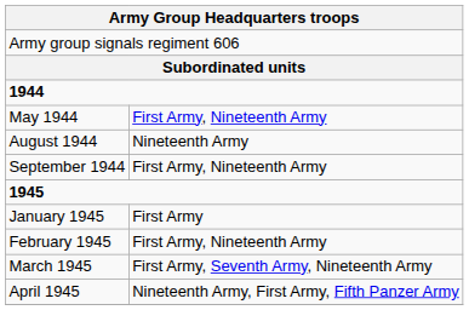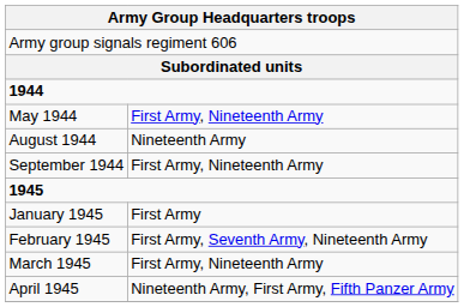 <table class="wikitable">
 <tr>
 <th colspan=2>Army Group Headquarters troops</th>
 </tr>
 <tr>
 <td colspan=2>Army group signals regiment 606</td>
 </tr>
 <tr>
 <th colspan=2>Subordinated units</th>
 </tr>
 <tr>
 <td colspan=2><strong>1944</strong></td>
 </tr>
 <tr>
 <td>May 1944</td>
 <td><a href='#'>First Army</a>, <a href='#'>Nineteenth Army</a></td>
 </tr>
 <tr>
 <td>August 1944</td>
 <td>Nineteenth Army</td>
 </tr>
 <tr>
 <td>September 1944</td>
 <td>First Army, Nineteenth Army</td>
 </tr>
 <tr>
 <td colspan=2><strong>1945</strong></td>
 </tr>
 <tr>
 <td>January 1945</td>
 <td>First Army</td>
 </tr>
 <tr>
 <td>February 1945</td>
-<td>First Army, Nineteenth Army</td>
+<td>First Army, <a href='#'>Seventh Army</a>, Nineteenth Army</td>
 </tr>
 <tr>
 <td>March 1945</td>
-<td>First Army, <a href='#'>Seventh Army</a>, Nineteenth Army</td>
+<td>First Army, Nineteenth Army</td>
 </tr>
 <tr>
 <td>April 1945</td>
 <td>Nineteenth Army, First Army, <a href='#'>Fifth Panzer Army</a></td>
 </tr>
 <tr>
 </tr>
 </table>
